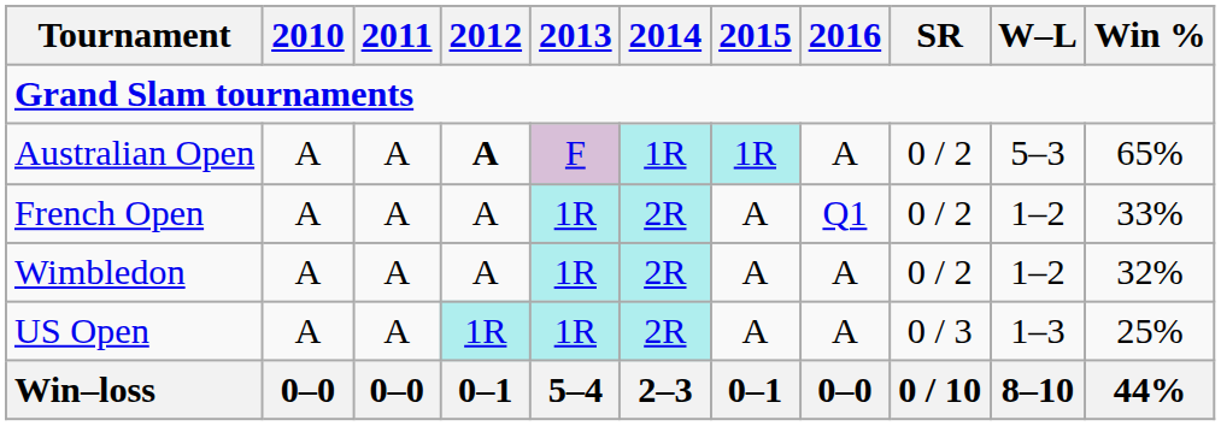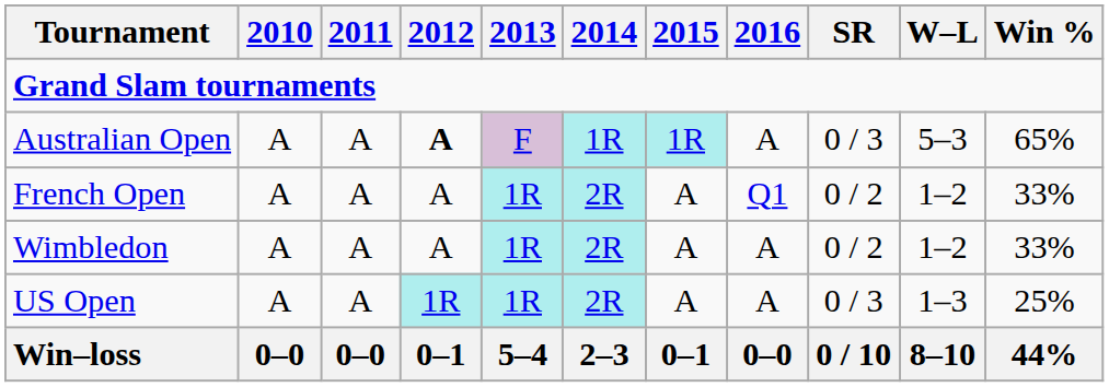 <table class=wikitable style=text-align:center;font-size:97%>
 <tr>
 <th>Tournament</th>
 <th><a href='#'>2010</a></th>
 <th><a href='#'>2011</a></th>
 <th><a href='#'>2012</a></th>
 <th><a href='#'>2013</a></th>
 <th><a href='#'>2014</a></th>
 <th><a href='#'>2015</a></th>
 <th><a href='#'>2016</a></th>
 <th>SR</th>
 <th>W–L</th>
 <th>Win %</th>
 </tr>
 <tr>
 <td colspan=11 style=text-align:left><strong><a href='#'>Grand Slam tournaments</a></strong></td>
 </tr>
 <tr>
 <td align=left><a href='#'>Australian Open</a></td>
 <td>A</td>
 <td>A</td>
 <td><strong>A</strong></td>
 <td style="background:thistle;"><a href='#'>F</a></td>
 <td bgcolor=afeeee><a href='#'>1R</a></td>
 <td bgcolor=afeeee><a href='#'>1R</a></td>
 <td>A</td>
-<td>0 / 2</td>
+<td>0 / 3</td>
 <td>5–3</td>
 <td>65%</td>
 </tr>
 <tr>
 <td align=left><a href='#'>French Open</a></td>
 <td>A</td>
 <td>A</td>
 <td>A</td>
 <td bgcolor=afeeee><a href='#'>1R</a></td>
 <td bgcolor=afeeee><a href='#'>2R</a></td>
 <td>A</td>
 <td><a href='#'>Q1</a></td>
 <td>0 / 2</td>
 <td>1–2</td>
 <td>33%</td>
 </tr>
 <tr>
 <td align=left><a href='#'>Wimbledon</a></td>
 <td>A</td>
 <td>A</td>
 <td>A</td>
 <td bgcolor=afeeee><a href='#'>1R</a></td>
 <td bgcolor=afeeee><a href='#'>2R</a></td>
 <td>A</td>
 <td>A</td>
 <td>0 / 2</td>
 <td>1–2</td>
-<td>32%</td>
+<td>33%</td>
 </tr>
 <tr>
 <td align=left><a href='#'>US Open</a></td>
 <td>A</td>
 <td>A</td>
 <td bgcolor=afeeee><a href='#'>1R</a></td>
 <td bgcolor=afeeee><a href='#'>1R</a></td>
 <td bgcolor=afeeee><a href='#'>2R</a></td>
 <td>A</td>
 <td>A</td>
 <td>0 / 3</td>
 <td>1–3</td>
 <td>25%</td>
 </tr>
 <tr>
 <th style=text-align:left>Win–loss</th>
 <th>0–0</th>
 <th>0–0</th>
 <th>0–1</th>
 <th>5–4</th>
 <th>2–3</th>
 <th>0–1</th>
 <th>0–0</th>
 <th>0 / 10</th>
 <th>8–10</th>
 <th>44%</th>
 </tr>
 </table>
